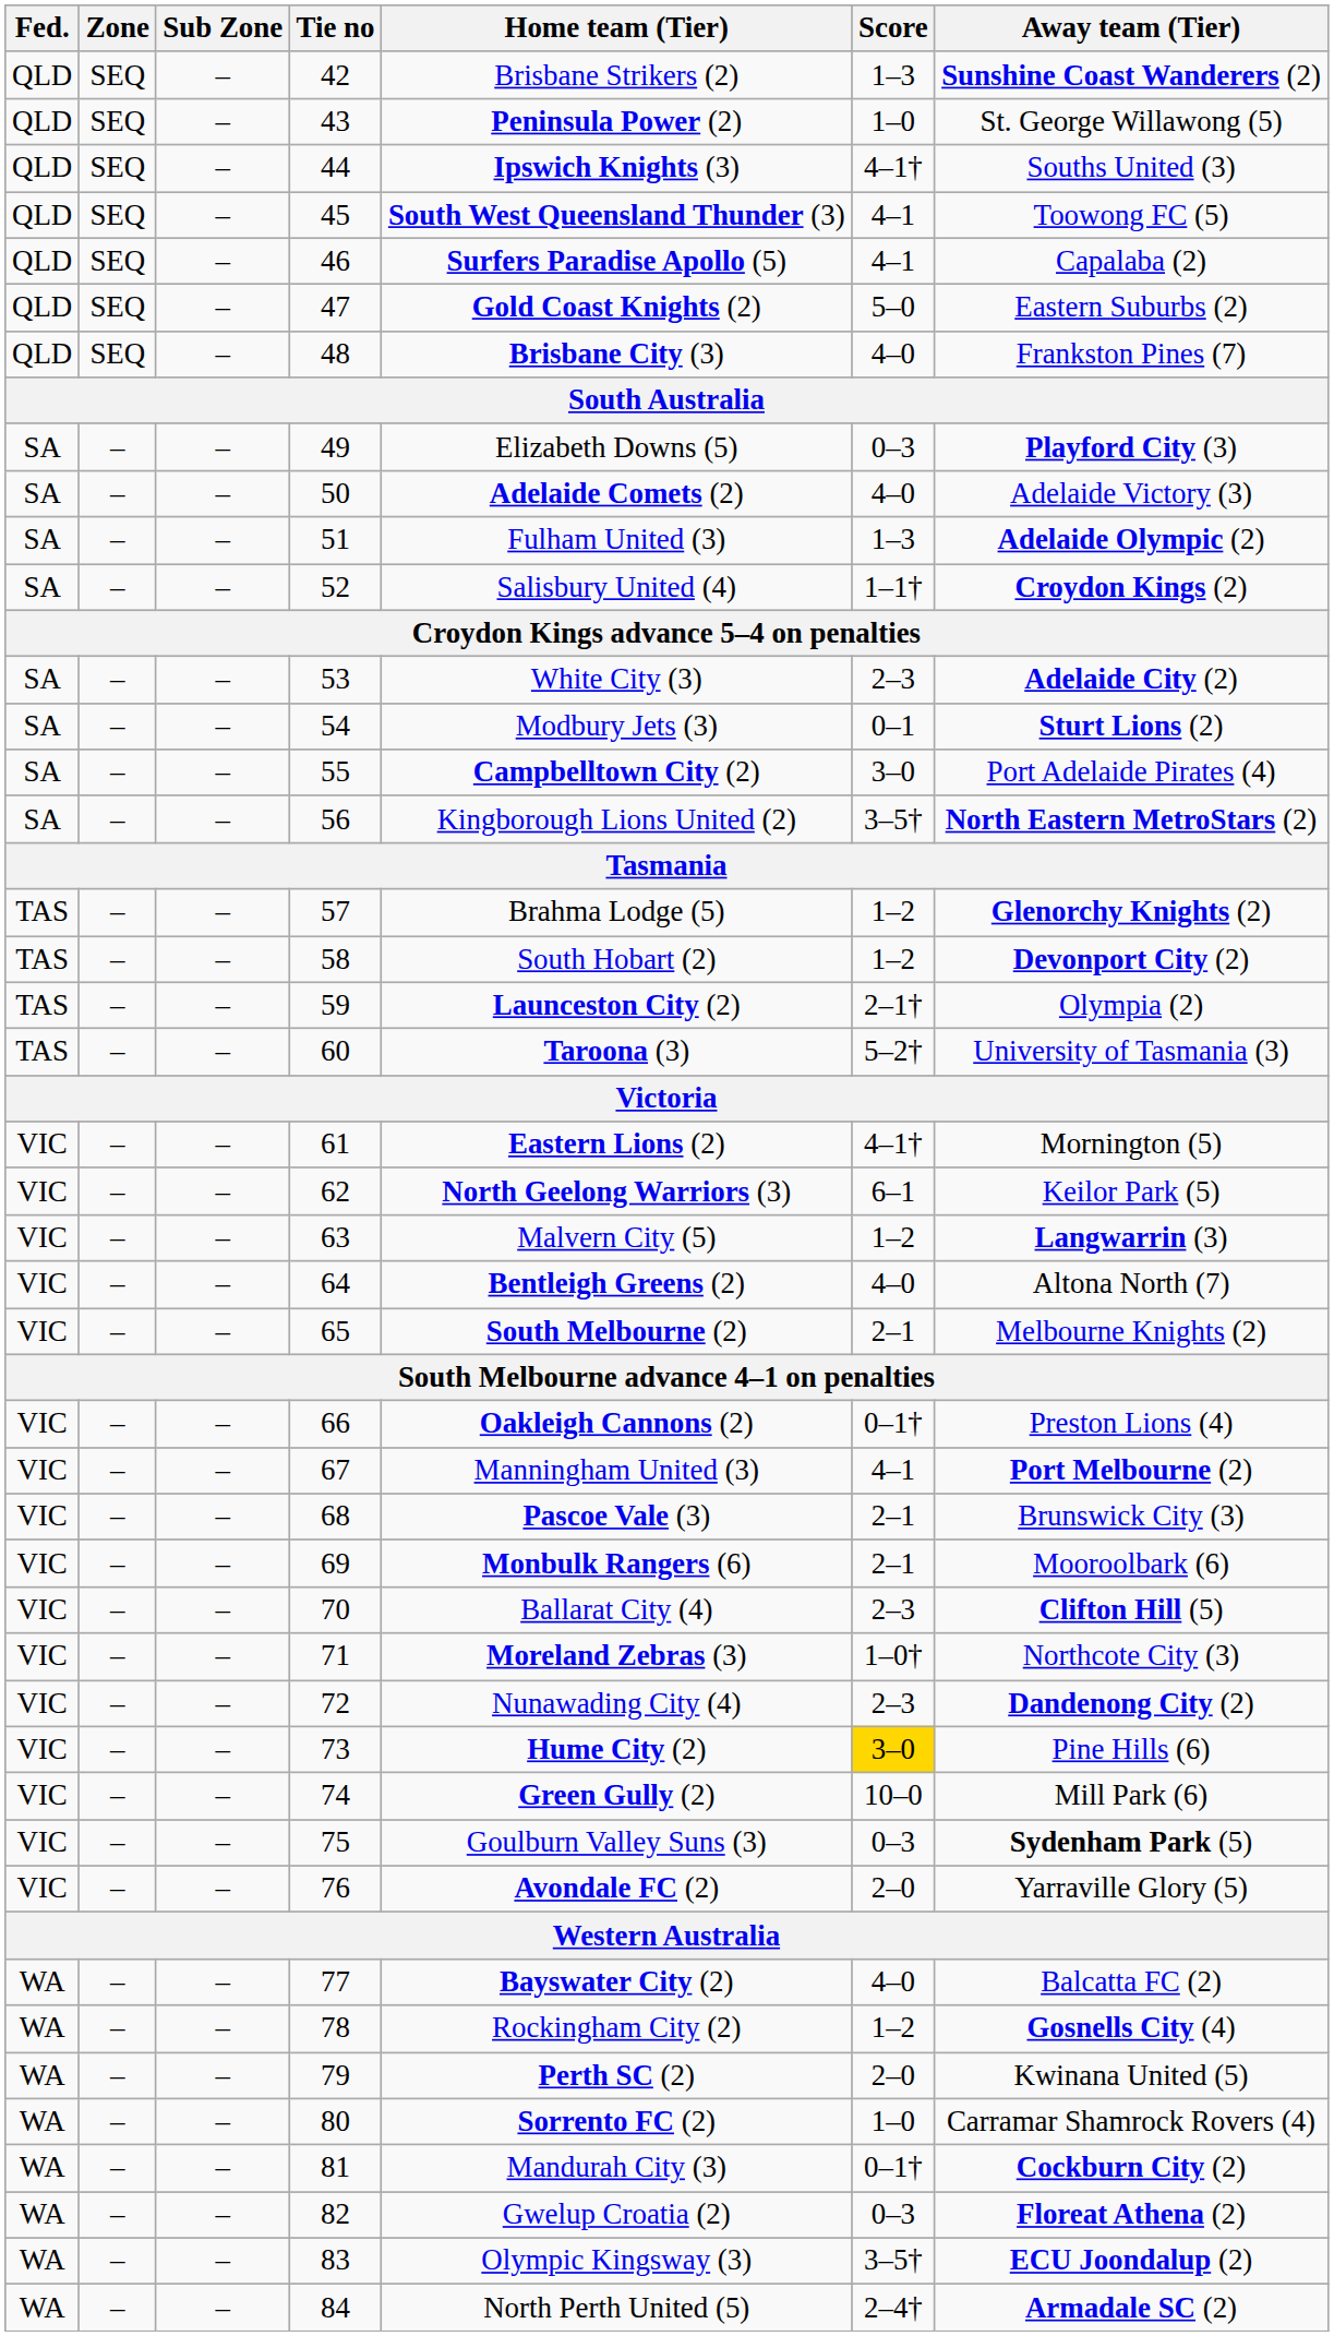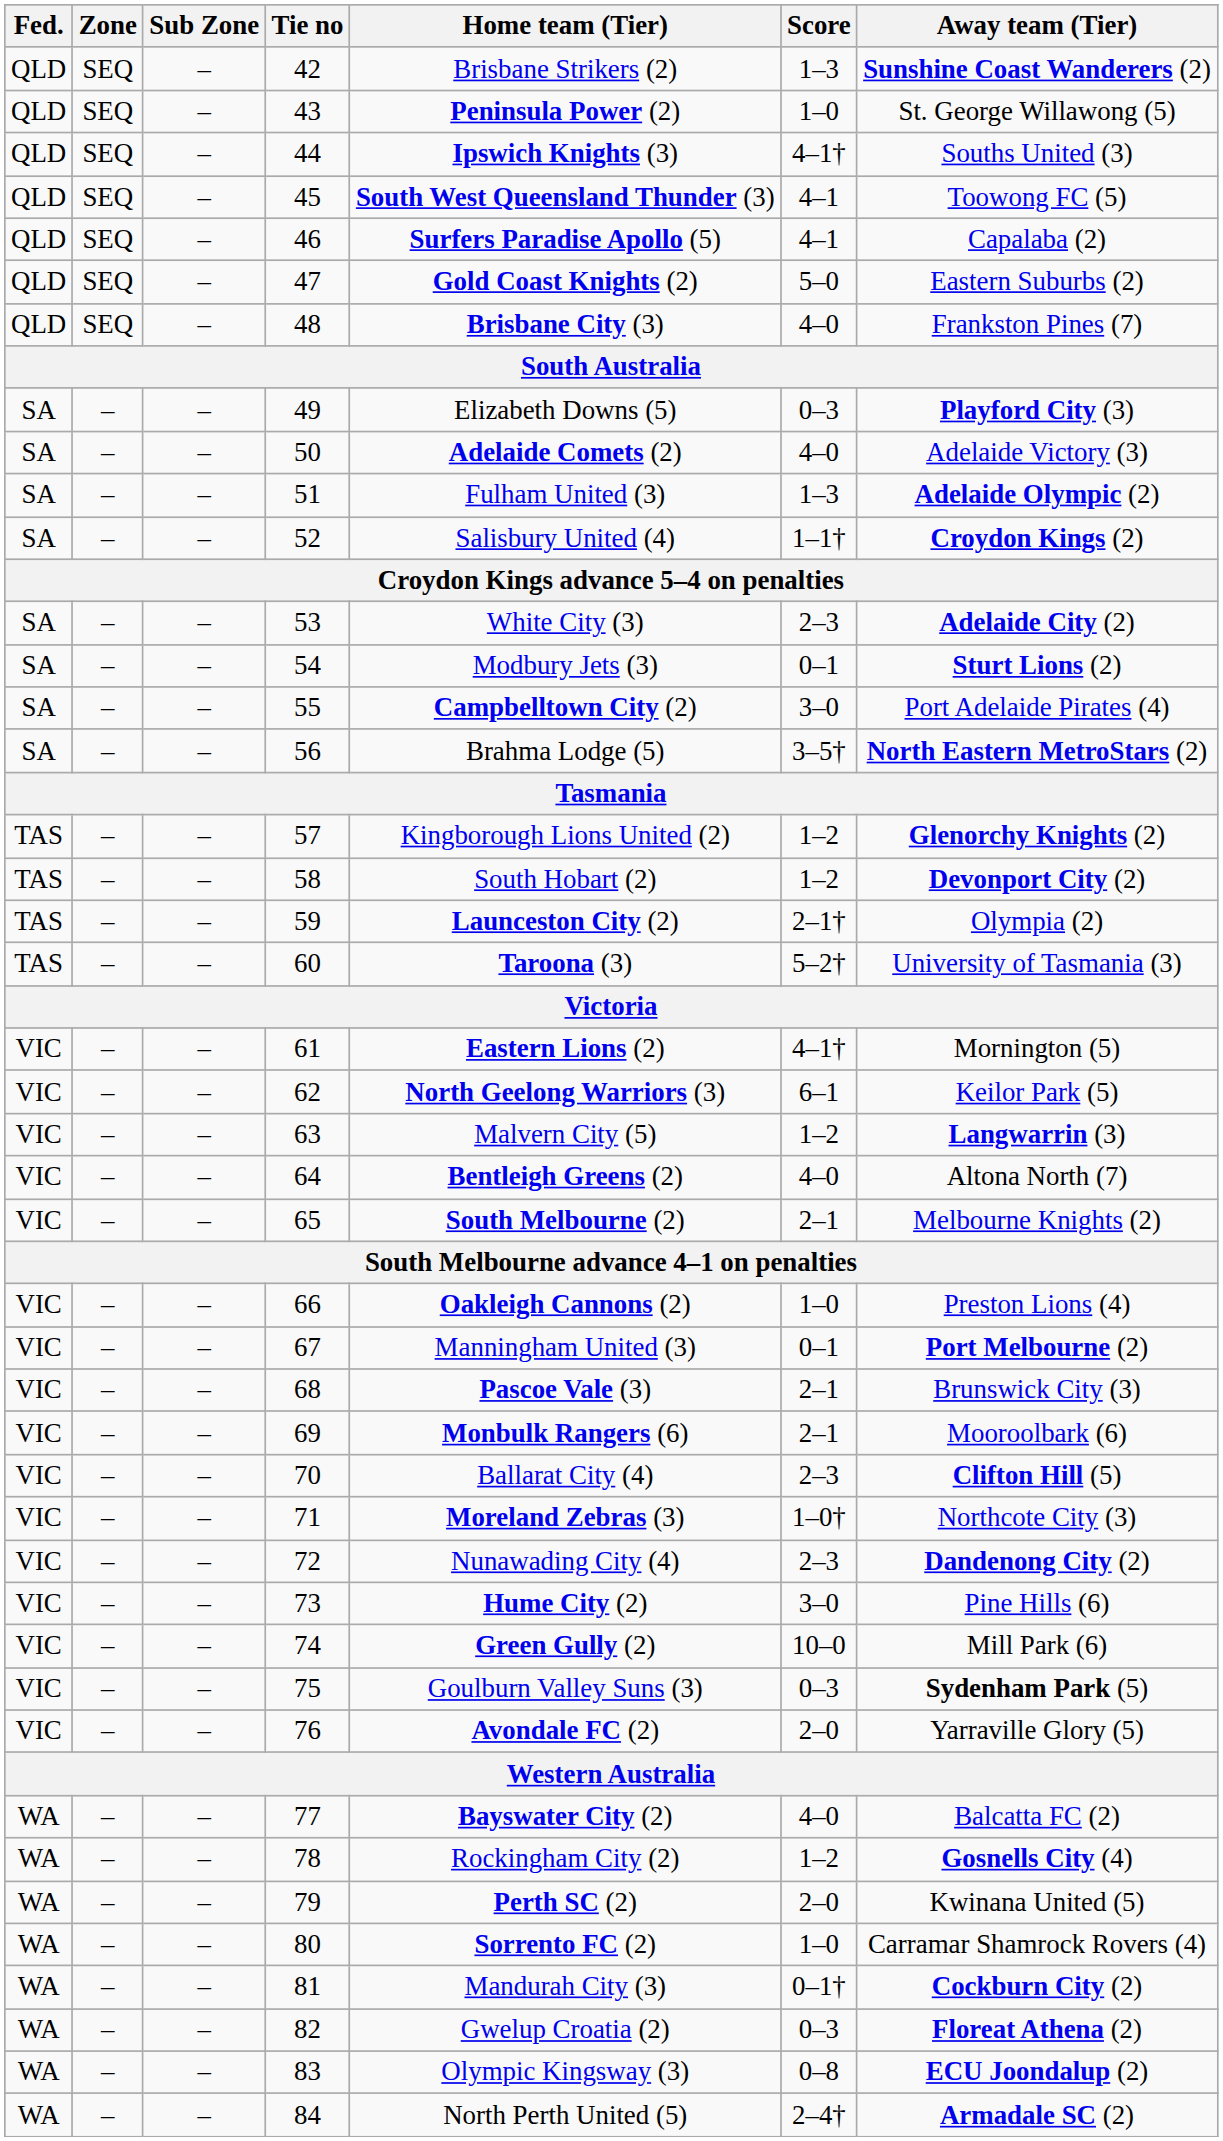 <table class="wikitable" style="text-align:center">
 <tr>
 <th>Fed.</th>
 <th>Zone</th>
 <th>Sub Zone</th>
 <th>Tie no</th>
 <th>Home team (Tier)</th>
 <th>Score</th>
 <th>Away team (Tier)</th>
 </tr>
 <tr>
 <td>QLD</td>
 <td>SEQ</td>
 <td>–</td>
 <td>42</td>
 <td><a href='#'>Brisbane Strikers</a> (2)</td>
 <td>1–3</td>
 <td><strong><a href='#'>Sunshine Coast Wanderers</a></strong> (2)</td>
 </tr>
 <tr>
 <td>QLD</td>
 <td>SEQ</td>
 <td>–</td>
 <td>43</td>
 <td><strong><a href='#'>Peninsula Power</a></strong> (2)</td>
 <td>1–0</td>
 <td>St. George Willawong (5)</td>
 </tr>
 <tr>
 <td>QLD</td>
 <td>SEQ</td>
 <td>–</td>
 <td>44</td>
 <td><strong><a href='#'>Ipswich Knights</a></strong> (3)</td>
 <td>4–1†</td>
 <td><a href='#'>Souths United</a> (3)</td>
 </tr>
 <tr>
 <td>QLD</td>
 <td>SEQ</td>
 <td>–</td>
 <td>45</td>
 <td><strong><a href='#'>South West Queensland Thunder</a></strong> (3)</td>
 <td>4–1</td>
 <td><a href='#'>Toowong FC</a> (5)</td>
 </tr>
 <tr>
 <td>QLD</td>
 <td>SEQ</td>
 <td>–</td>
 <td>46</td>
 <td><strong><a href='#'>Surfers Paradise Apollo</a></strong> (5)</td>
 <td>4–1</td>
 <td><a href='#'>Capalaba</a> (2)</td>
 </tr>
 <tr>
 <td>QLD</td>
 <td>SEQ</td>
 <td>–</td>
 <td>47</td>
 <td><strong><a href='#'>Gold Coast Knights</a></strong> (2)</td>
 <td>5–0</td>
 <td><a href='#'>Eastern Suburbs</a> (2)</td>
 </tr>
 <tr>
 <td>QLD</td>
 <td>SEQ</td>
 <td>–</td>
 <td>48</td>
 <td><strong><a href='#'>Brisbane City</a></strong> (3)</td>
 <td>4–0</td>
 <td><a href='#'>Frankston Pines</a> (7)</td>
 </tr>
 <tr>
 <th colspan=7><a href='#'>South Australia</a></th>
 </tr>
 <tr>
 <td>SA</td>
 <td>–</td>
 <td>–</td>
 <td>49</td>
 <td>Elizabeth Downs (5)</td>
 <td>0–3</td>
 <td><strong><a href='#'>Playford City</a></strong> (3)</td>
 </tr>
 <tr>
 <td>SA</td>
 <td>–</td>
 <td>–</td>
 <td>50</td>
 <td><strong><a href='#'>Adelaide Comets</a></strong> (2)</td>
 <td>4–0</td>
 <td><a href='#'>Adelaide Victory</a> (3)</td>
 </tr>
 <tr>
 <td>SA</td>
 <td>–</td>
 <td>–</td>
 <td>51</td>
 <td><a href='#'>Fulham United</a> (3)</td>
 <td>1–3</td>
 <td><strong><a href='#'>Adelaide Olympic</a></strong> (2)</td>
 </tr>
 <tr>
 <td>SA</td>
 <td>–</td>
 <td>–</td>
 <td>52</td>
 <td><a href='#'>Salisbury United</a> (4)</td>
 <td>1–1†</td>
 <td><strong><a href='#'>Croydon Kings</a></strong> (2)</td>
 </tr>
 <tr>
 <th colspan=7>Croydon Kings advance 5–4 on penalties</th>
 </tr>
 <tr>
 <td>SA</td>
 <td>–</td>
 <td>–</td>
 <td>53</td>
 <td><a href='#'>White City</a> (3)</td>
 <td>2–3</td>
 <td><strong><a href='#'>Adelaide City</a></strong> (2)</td>
 </tr>
 <tr>
 <td>SA</td>
 <td>–</td>
 <td>–</td>
 <td>54</td>
 <td><a href='#'>Modbury Jets</a> (3)</td>
 <td>0–1</td>
 <td><strong><a href='#'>Sturt Lions</a></strong> (2)</td>
 </tr>
 <tr>
 <td>SA</td>
 <td>–</td>
 <td>–</td>
 <td>55</td>
 <td><strong><a href='#'>Campbelltown City</a></strong> (2)</td>
 <td>3–0</td>
 <td><a href='#'>Port Adelaide Pirates</a> (4)</td>
 </tr>
 <tr>
 <td>SA</td>
 <td>–</td>
 <td>–</td>
 <td>56</td>
-<td><a href='#'>Kingborough Lions United</a> (2)</td>
+<td>Brahma Lodge (5)</td>
 <td>3–5†</td>
 <td><strong><a href='#'>North Eastern MetroStars</a></strong> (2)</td>
 </tr>
 <tr>
 <th colspan=7><a href='#'>Tasmania</a></th>
 </tr>
 <tr>
 <td>TAS</td>
 <td>–</td>
 <td>–</td>
 <td>57</td>
-<td>Brahma Lodge (5)</td>
+<td><a href='#'>Kingborough Lions United</a> (2)</td>
 <td>1–2</td>
 <td><strong><a href='#'>Glenorchy Knights</a></strong> (2)</td>
 </tr>
 <tr>
 <td>TAS</td>
 <td>–</td>
 <td>–</td>
 <td>58</td>
 <td><a href='#'>South Hobart</a> (2)</td>
 <td>1–2</td>
 <td><strong><a href='#'>Devonport City</a></strong> (2)</td>
 </tr>
 <tr>
 <td>TAS</td>
 <td>–</td>
 <td>–</td>
 <td>59</td>
 <td><strong><a href='#'>Launceston City</a></strong> (2)</td>
 <td>2–1†</td>
 <td><a href='#'>Olympia</a> (2)</td>
 </tr>
 <tr>
 <td>TAS</td>
 <td>–</td>
 <td>–</td>
 <td>60</td>
 <td><strong><a href='#'>Taroona</a></strong> (3)</td>
 <td>5–2†</td>
 <td><a href='#'>University of Tasmania</a> (3)</td>
 </tr>
 <tr>
 <th colspan=7><a href='#'>Victoria</a></th>
 </tr>
 <tr>
 <td>VIC</td>
 <td>–</td>
 <td>–</td>
 <td>61</td>
 <td><strong><a href='#'>Eastern Lions</a></strong> (2)</td>
 <td>4–1†</td>
 <td>Mornington (5)</td>
 </tr>
 <tr>
 <td>VIC</td>
 <td>–</td>
 <td>–</td>
 <td>62</td>
 <td><strong><a href='#'>North Geelong Warriors</a></strong> (3)</td>
 <td>6–1</td>
 <td><a href='#'>Keilor Park</a> (5)</td>
 </tr>
 <tr>
 <td>VIC</td>
 <td>–</td>
 <td>–</td>
 <td>63</td>
 <td><a href='#'>Malvern City</a> (5)</td>
 <td>1–2</td>
 <td><strong><a href='#'>Langwarrin</a></strong> (3)</td>
 </tr>
 <tr>
 <td>VIC</td>
 <td>–</td>
 <td>–</td>
 <td>64</td>
 <td><strong><a href='#'>Bentleigh Greens</a></strong> (2)</td>
 <td>4–0</td>
 <td>Altona North (7)</td>
 </tr>
 <tr>
 <td>VIC</td>
 <td>–</td>
 <td>–</td>
 <td>65</td>
 <td><strong><a href='#'>South Melbourne</a></strong> (2)</td>
 <td>2–1</td>
 <td><a href='#'>Melbourne Knights</a> (2)</td>
 </tr>
 <tr>
 <th colspan=7>South Melbourne advance 4–1 on penalties</th>
 </tr>
 <tr>
 <td>VIC</td>
 <td>–</td>
 <td>–</td>
 <td>66</td>
 <td><strong><a href='#'>Oakleigh Cannons</a></strong> (2)</td>
-<td>0–1†</td>
+<td>1–0</td>
 <td><a href='#'>Preston Lions</a> (4)</td>
 </tr>
 <tr>
 <td>VIC</td>
 <td>–</td>
 <td>–</td>
 <td>67</td>
 <td><a href='#'>Manningham United</a> (3)</td>
-<td>4–1</td>
+<td>0–1</td>
 <td><strong><a href='#'>Port Melbourne</a></strong> (2)</td>
 </tr>
 <tr>
 <td>VIC</td>
 <td>–</td>
 <td>–</td>
 <td>68</td>
 <td><strong><a href='#'>Pascoe Vale</a></strong> (3)</td>
 <td>2–1</td>
 <td><a href='#'>Brunswick City</a> (3)</td>
 </tr>
 <tr>
 <td>VIC</td>
 <td>–</td>
 <td>–</td>
 <td>69</td>
 <td><strong><a href='#'>Monbulk Rangers</a></strong> (6)</td>
 <td>2–1</td>
 <td><a href='#'>Mooroolbark</a> (6)</td>
 </tr>
 <tr>
 <td>VIC</td>
 <td>–</td>
 <td>–</td>
 <td>70</td>
 <td><a href='#'>Ballarat City</a> (4)</td>
 <td>2–3</td>
 <td><strong><a href='#'>Clifton Hill</a></strong> (5)</td>
 </tr>
 <tr>
 <td>VIC</td>
 <td>–</td>
 <td>–</td>
 <td>71</td>
 <td><strong><a href='#'>Moreland Zebras</a></strong> (3)</td>
 <td>1–0†</td>
 <td><a href='#'>Northcote City</a> (3)</td>
 </tr>
 <tr>
 <td>VIC</td>
 <td>–</td>
 <td>–</td>
 <td>72</td>
 <td><a href='#'>Nunawading City</a> (4)</td>
 <td>2–3</td>
 <td><strong><a href='#'>Dandenong City</a></strong> (2)</td>
 </tr>
 <tr>
 <td>VIC</td>
 <td>–</td>
 <td>–</td>
 <td>73</td>
 <td><strong><a href='#'>Hume City</a></strong> (2)</td>
-<td style="background: gold;">3–0</td>
+<td>3–0</td>
 <td><a href='#'>Pine Hills</a> (6)</td>
 </tr>
 <tr>
 <td>VIC</td>
 <td>–</td>
 <td>–</td>
 <td>74</td>
 <td><strong><a href='#'>Green Gully</a></strong> (2)</td>
 <td>10–0</td>
 <td>Mill Park (6)</td>
 </tr>
 <tr>
 <td>VIC</td>
 <td>–</td>
 <td>–</td>
 <td>75</td>
 <td><a href='#'>Goulburn Valley Suns</a> (3)</td>
 <td>0–3</td>
 <td><strong>Sydenham Park</strong> (5)</td>
 </tr>
 <tr>
 <td>VIC</td>
 <td>–</td>
 <td>–</td>
 <td>76</td>
 <td><strong><a href='#'>Avondale FC</a></strong> (2)</td>
 <td>2–0</td>
 <td>Yarraville Glory (5)</td>
 </tr>
 <tr>
 <th colspan=7><a href='#'>Western Australia</a></th>
 </tr>
 <tr>
 <td>WA</td>
 <td>–</td>
 <td>–</td>
 <td>77</td>
 <td><strong><a href='#'>Bayswater City</a></strong> (2)</td>
 <td>4–0</td>
 <td><a href='#'>Balcatta FC</a> (2)</td>
 </tr>
 <tr>
 <td>WA</td>
 <td>–</td>
 <td>–</td>
 <td>78</td>
 <td><a href='#'>Rockingham City</a> (2)</td>
 <td>1–2</td>
 <td><strong><a href='#'>Gosnells City</a></strong> (4)</td>
 </tr>
 <tr>
 <td>WA</td>
 <td>–</td>
 <td>–</td>
 <td>79</td>
 <td><strong><a href='#'>Perth SC</a></strong> (2)</td>
 <td>2–0</td>
 <td>Kwinana United (5)</td>
 </tr>
 <tr>
 <td>WA</td>
 <td>–</td>
 <td>–</td>
 <td>80</td>
 <td><strong><a href='#'>Sorrento FC</a></strong> (2)</td>
 <td>1–0</td>
 <td>Carramar Shamrock Rovers (4)</td>
 </tr>
 <tr>
 <td>WA</td>
 <td>–</td>
 <td>–</td>
 <td>81</td>
 <td><a href='#'>Mandurah City</a> (3)</td>
 <td>0–1†</td>
 <td><strong><a href='#'>Cockburn City</a></strong> (2)</td>
 </tr>
 <tr>
 <td>WA</td>
 <td>–</td>
 <td>–</td>
 <td>82</td>
 <td><a href='#'>Gwelup Croatia</a> (2)</td>
 <td>0–3</td>
 <td><strong><a href='#'>Floreat Athena</a></strong> (2)</td>
 </tr>
 <tr>
 <td>WA</td>
 <td>–</td>
 <td>–</td>
 <td>83</td>
 <td><a href='#'>Olympic Kingsway</a> (3)</td>
-<td>3–5†</td>
+<td>0–8</td>
 <td><strong><a href='#'>ECU Joondalup</a></strong> (2)</td>
 </tr>
 <tr>
 <td>WA</td>
 <td>–</td>
 <td>–</td>
 <td>84</td>
 <td>North Perth United (5)</td>
 <td>2–4†</td>
 <td><strong><a href='#'>Armadale SC</a></strong> (2)</td>
 </tr>
 </table>
